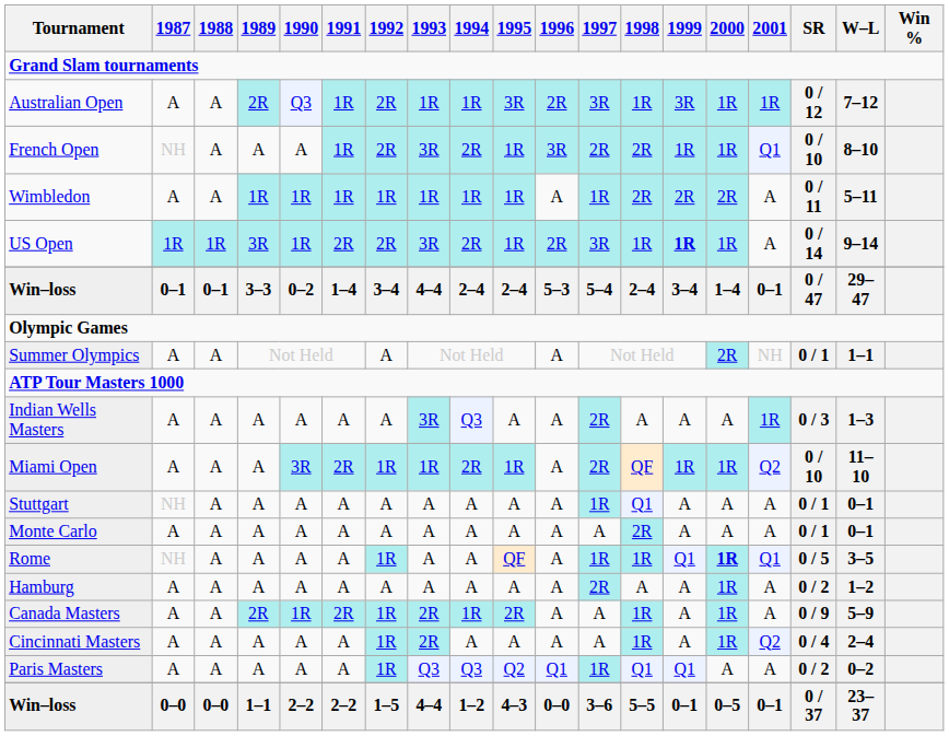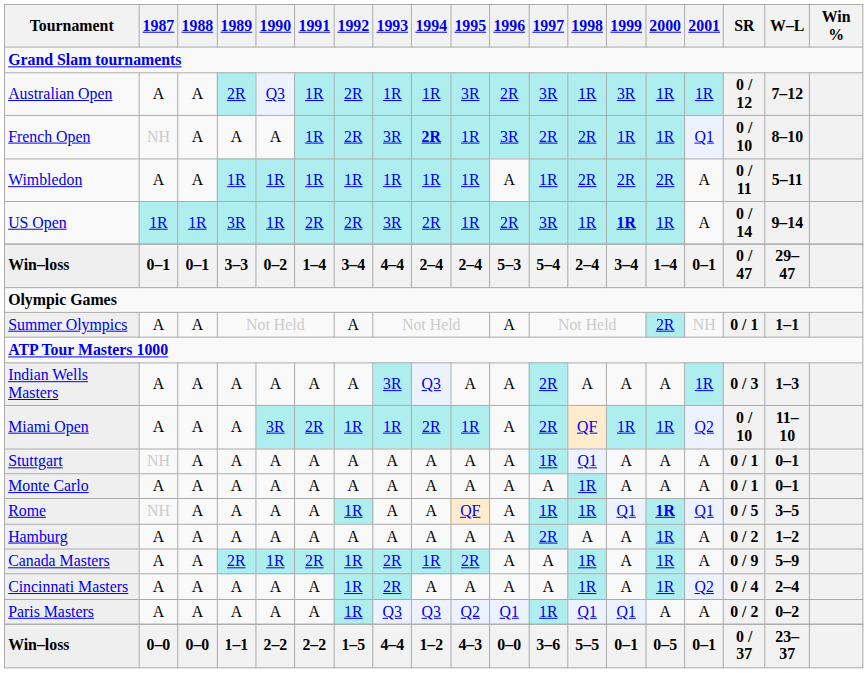 <table class=wikitable style=text-align:center>
 <tr>
 <th>Tournament</th>
 <th><a href='#'>1987</a></th>
 <th><a href='#'>1988</a></th>
 <th><a href='#'>1989</a></th>
 <th><a href='#'>1990</a></th>
 <th><a href='#'>1991</a></th>
 <th><a href='#'>1992</a></th>
 <th><a href='#'>1993</a></th>
 <th><a href='#'>1994</a></th>
 <th><a href='#'>1995</a></th>
 <th><a href='#'>1996</a></th>
 <th><a href='#'>1997</a></th>
 <th><a href='#'>1998</a></th>
 <th><a href='#'>1999</a></th>
 <th><a href='#'>2000</a></th>
 <th><a href='#'>2001</a></th>
 <th>SR</th>
 <th>W–L</th>
 <th>Win %</th>
 </tr>
 <tr>
 <td colspan=25 style=text-align:left><a href='#'><strong>Grand Slam tournaments</strong></a></td>
 </tr>
 <tr>
 <td align=left><a href='#'>Australian Open</a></td>
 <td>A</td>
 <td>A</td>
 <td style=background:#afeeee><a href='#'>2R</a></td>
 <td style=background:#ecf2ff><a href='#'>Q3</a></td>
 <td style=background:#afeeee><a href='#'>1R</a></td>
 <td style=background:#afeeee><a href='#'>2R</a></td>
 <td style=background:#afeeee><a href='#'>1R</a></td>
 <td style=background:#afeeee><a href='#'>1R</a></td>
 <td style=background:#afeeee><a href='#'>3R</a></td>
 <td style=background:#afeeee><a href='#'>2R</a></td>
 <td style=background:#afeeee><a href='#'>3R</a></td>
 <td style=background:#afeeee><a href='#'>1R</a></td>
 <td style=background:#afeeee><a href='#'>3R</a></td>
 <td style=background:#afeeee><a href='#'>1R</a></td>
 <td style=background:#afeeee><a href='#'>1R</a></td>
 <th>0 / 12</th>
 <th>7–12</th>
 <th></th>
 </tr>
 <tr>
 <td align=left><a href='#'>French Open</a></td>
 <td colspan=1 style=color:#cccccc>NH</td>
 <td>A</td>
 <td>A</td>
 <td>A</td>
 <td style=background:#afeeee><a href='#'>1R</a></td>
 <td style=background:#afeeee><a href='#'>2R</a></td>
 <td style=background:#afeeee><a href='#'>3R</a></td>
-<td style=background:#afeeee><a href='#'>2R</a></td>
+<td style=background:#afeeee><strong><a href='#'>2R</a></strong></td>
 <td style=background:#afeeee><a href='#'>1R</a></td>
 <td style=background:#afeeee><a href='#'>3R</a></td>
 <td style=background:#afeeee><a href='#'>2R</a></td>
 <td style=background:#afeeee><a href='#'>2R</a></td>
 <td style=background:#afeeee><a href='#'>1R</a></td>
 <td style=background:#afeeee><a href='#'>1R</a></td>
 <td style=background:#ecf2ff><a href='#'>Q1</a></td>
 <th>0 / 10</th>
 <th>8–10</th>
 <th></th>
 </tr>
 <tr>
 <td align=left><a href='#'>Wimbledon</a></td>
 <td>A</td>
 <td>A</td>
 <td style=background:#afeeee><a href='#'>1R</a></td>
 <td style=background:#afeeee><a href='#'>1R</a></td>
 <td style=background:#afeeee><a href='#'>1R</a></td>
 <td style=background:#afeeee><a href='#'>1R</a></td>
 <td style=background:#afeeee><a href='#'>1R</a></td>
 <td style=background:#afeeee><a href='#'>1R</a></td>
 <td style=background:#afeeee><a href='#'>1R</a></td>
 <td>A</td>
 <td style=background:#afeeee><a href='#'>1R</a></td>
 <td style=background:#afeeee><a href='#'>2R</a></td>
 <td style=background:#afeeee><a href='#'>2R</a></td>
 <td style=background:#afeeee><a href='#'>2R</a></td>
 <td>A</td>
 <th>0 / 11</th>
 <th>5–11</th>
 <th></th>
 </tr>
 <tr>
 <td align=left><a href='#'>US Open</a></td>
 <td style=background:#afeeee><a href='#'>1R</a></td>
 <td style=background:#afeeee><a href='#'>1R</a></td>
 <td style=background:#afeeee><a href='#'>3R</a></td>
 <td style=background:#afeeee><a href='#'>1R</a></td>
 <td style=background:#afeeee><a href='#'>2R</a></td>
 <td style=background:#afeeee><a href='#'>2R</a></td>
 <td style=background:#afeeee><a href='#'>3R</a></td>
 <td style=background:#afeeee><a href='#'>2R</a></td>
 <td style=background:#afeeee><a href='#'>1R</a></td>
 <td style=background:#afeeee><a href='#'>2R</a></td>
 <td style=background:#afeeee><a href='#'>3R</a></td>
 <td style=background:#afeeee><a href='#'>1R</a></td>
 <td style=background:#afeeee><strong><a href='#'>1R</a></strong></td>
 <td style=background:#afeeee><a href='#'>1R</a></td>
 <td>A</td>
 <th>0 / 14</th>
 <th>9–14</th>
 <th></th>
 </tr>
 <tr>
 </tr>
 <tr style=font-weight:bold;background:#efefef>
 <td style=text-align:left>Win–loss</td>
 <th>0–1</th>
 <th>0–1</th>
 <th>3–3</th>
 <th>0–2</th>
 <th>1–4</th>
 <th>3–4</th>
 <th>4–4</th>
 <th>2–4</th>
 <th>2–4</th>
 <th>5–3</th>
 <th>5–4</th>
 <th>2–4</th>
 <th>3–4</th>
 <th>1–4</th>
 <th>0–1</th>
 <th>0 / 47</th>
 <th>29–47</th>
 <th></th>
 </tr>
 <tr>
 <td colspan=22 align=left><strong>Olympic Games</strong></td>
 </tr>
 <tr>
 <td style=background:#EFEFEF align=left><a href='#'>Summer Olympics</a></td>
 <td>A</td>
 <td>A</td>
 <td colspan=3 style=color:#cccccc>Not Held</td>
 <td>A</td>
 <td colspan=3 style=color:#cccccc>Not Held</td>
 <td>A</td>
 <td colspan=3 style=color:#cccccc>Not Held</td>
 <td style=background:#afeeee><a href='#'>2R</a></td>
 <td colspan=1 style=color:#cccccc>NH</td>
 <th>0 / 1</th>
 <th>1–1</th>
 <th></th>
 </tr>
 <tr>
 <td colspan=25 style=text-align:left><strong><a href='#'>ATP Tour Masters 1000</a></strong></td>
 </tr>
 <tr>
 <td bgcolor=efefef align=left><a href='#'>Indian Wells Masters</a></td>
 <td>A</td>
 <td>A</td>
 <td>A</td>
 <td>A</td>
 <td>A</td>
 <td>A</td>
 <td bgcolor=afeeee><a href='#'>3R</a></td>
 <td bgcolor=ecf2ff><a href='#'>Q3</a></td>
 <td>A</td>
 <td>A</td>
 <td bgcolor=afeeee><a href='#'>2R</a></td>
 <td>A</td>
 <td>A</td>
 <td>A</td>
 <td bgcolor=afeeee><a href='#'>1R</a></td>
 <th>0 / 3</th>
 <th>1–3</th>
 <th></th>
 </tr>
 <tr>
 <td bgcolor=efefef align=left><a href='#'>Miami Open</a></td>
 <td>A</td>
 <td>A</td>
 <td>A</td>
 <td bgcolor=afeeee><a href='#'>3R</a></td>
 <td bgcolor=afeeee><a href='#'>2R</a></td>
 <td bgcolor=afeeee><a href='#'>1R</a></td>
 <td bgcolor=afeeee><a href='#'>1R</a></td>
 <td bgcolor=afeeee><a href='#'>2R</a></td>
 <td bgcolor=afeeee><a href='#'>1R</a></td>
 <td>A</td>
 <td bgcolor=afeeee><a href='#'>2R</a></td>
 <td bgcolor=ffebcd><a href='#'>QF</a></td>
 <td bgcolor=afeeee><a href='#'>1R</a></td>
 <td bgcolor=afeeee><a href='#'>1R</a></td>
 <td bgcolor=ecf2ff><a href='#'>Q2</a></td>
 <th>0 / 10</th>
 <th>11–10</th>
 <th></th>
 </tr>
 <tr>
 <td bgcolor=efefef align=left><a href='#'>Stuttgart</a></td>
 <td colspan=1 style=color:#cccccc>NH</td>
 <td>A</td>
 <td>A</td>
 <td>A</td>
 <td>A</td>
 <td>A</td>
 <td>A</td>
 <td>A</td>
 <td>A</td>
 <td>A</td>
 <td bgcolor=afeeee><a href='#'>1R</a></td>
 <td bgcolor=ecf2ff><a href='#'>Q1</a></td>
 <td>A</td>
 <td>A</td>
 <td>A</td>
 <th>0 / 1</th>
 <th>0–1</th>
 <th></th>
 </tr>
 <tr>
 <td bgcolor=efefef align=left><a href='#'>Monte Carlo</a></td>
 <td>A</td>
 <td>A</td>
 <td>A</td>
 <td>A</td>
 <td>A</td>
 <td>A</td>
 <td>A</td>
 <td>A</td>
 <td>A</td>
 <td>A</td>
 <td>A</td>
-<td bgcolor=afeeee><a href='#'>2R</a></td>
+<td bgcolor=afeeee><a href='#'>1R</a></td>
 <td>A</td>
 <td>A</td>
 <td>A</td>
 <th>0 / 1</th>
 <th>0–1</th>
 <th></th>
 </tr>
 <tr>
 <td bgcolor=efefef align=left><a href='#'>Rome</a></td>
 <td colspan=1 style=color:#cccccc>NH</td>
 <td>A</td>
 <td>A</td>
 <td>A</td>
 <td>A</td>
 <td bgcolor=afeeee><a href='#'>1R</a></td>
 <td>A</td>
 <td>A</td>
 <td bgcolor=ffebcd><a href='#'>QF</a></td>
 <td>A</td>
 <td bgcolor=afeeee><a href='#'>1R</a></td>
 <td bgcolor=afeeee><a href='#'>1R</a></td>
 <td bgcolor=ecf2ff><a href='#'>Q1</a></td>
 <td bgcolor=afeeee><strong><a href='#'>1R</a></strong></td>
 <td bgcolor=ecf2ff><a href='#'>Q1</a></td>
 <th>0 / 5</th>
 <th>3–5</th>
 <th></th>
 </tr>
 <tr>
 <td bgcolor=efefef align=left><a href='#'>Hamburg</a></td>
 <td>A</td>
 <td>A</td>
 <td>A</td>
 <td>A</td>
 <td>A</td>
 <td>A</td>
 <td>A</td>
 <td>A</td>
 <td>A</td>
 <td>A</td>
 <td bgcolor=afeeee><a href='#'>2R</a></td>
 <td>A</td>
 <td>A</td>
 <td bgcolor=afeeee><a href='#'>1R</a></td>
 <td>A</td>
 <th>0 / 2</th>
 <th>1–2</th>
 <th></th>
 </tr>
 <tr>
 <td bgcolor=efefef align=left><a href='#'>Canada Masters</a></td>
 <td>A</td>
 <td>A</td>
 <td bgcolor=afeeee><a href='#'>2R</a></td>
 <td bgcolor=afeeee><a href='#'>1R</a></td>
 <td bgcolor=afeeee><a href='#'>2R</a></td>
 <td bgcolor=afeeee><a href='#'>1R</a></td>
 <td bgcolor=afeeee><a href='#'>2R</a></td>
 <td bgcolor=afeeee><a href='#'>1R</a></td>
 <td bgcolor=afeeee><a href='#'>2R</a></td>
 <td>A</td>
 <td>A</td>
 <td bgcolor=afeeee><a href='#'>1R</a></td>
 <td>A</td>
 <td bgcolor=afeeee><a href='#'>1R</a></td>
 <td>A</td>
 <th>0 / 9</th>
 <th>5–9</th>
 <th></th>
 </tr>
 <tr>
 <td bgcolor=efefef align=left><a href='#'>Cincinnati Masters</a></td>
 <td>A</td>
 <td>A</td>
 <td>A</td>
 <td>A</td>
 <td>A</td>
 <td bgcolor=afeeee><a href='#'>1R</a></td>
 <td bgcolor=afeeee><a href='#'>2R</a></td>
 <td>A</td>
 <td>A</td>
 <td>A</td>
 <td>A</td>
 <td bgcolor=afeeee><a href='#'>1R</a></td>
 <td>A</td>
 <td bgcolor=afeeee><a href='#'>1R</a></td>
 <td bgcolor=ecf2ff><a href='#'>Q2</a></td>
 <th>0 / 4</th>
 <th>2–4</th>
 <th></th>
 </tr>
 <tr>
 <td bgcolor=efefef align=left><a href='#'>Paris Masters</a></td>
 <td>A</td>
 <td>A</td>
 <td>A</td>
 <td>A</td>
 <td>A</td>
 <td bgcolor=afeeee><a href='#'>1R</a></td>
 <td bgcolor=ecf2ff><a href='#'>Q3</a></td>
 <td bgcolor=ecf2ff><a href='#'>Q3</a></td>
 <td bgcolor=ecf2ff><a href='#'>Q2</a></td>
 <td bgcolor=ecf2ff><a href='#'>Q1</a></td>
 <td bgcolor=afeeee><a href='#'>1R</a></td>
 <td bgcolor=ecf2ff><a href='#'>Q1</a></td>
 <td bgcolor=ecf2ff><a href='#'>Q1</a></td>
 <td>A</td>
 <td>A</td>
 <th>0 / 2</th>
 <th>0–2</th>
 <th></th>
 </tr>
 <tr>
 </tr>
 <tr style=font-weight:bold;background:#efefef>
 <td style=text-align:left>Win–loss</td>
 <th>0–0</th>
 <th>0–0</th>
 <th>1–1</th>
 <th>2–2</th>
 <th>2–2</th>
 <th>1–5</th>
 <th>4–4</th>
 <th>1–2</th>
 <th>4–3</th>
 <th>0–0</th>
 <th>3–6</th>
 <th>5–5</th>
 <th>0–1</th>
 <th>0–5</th>
 <th>0–1</th>
 <th>0 / 37</th>
 <th>23–37</th>
 <th></th>
 </tr>
 </table>
